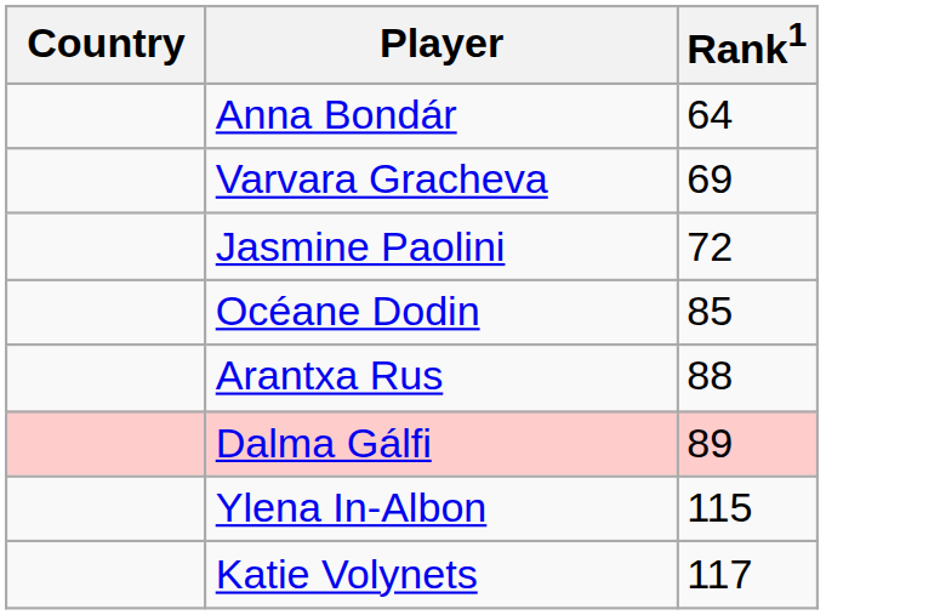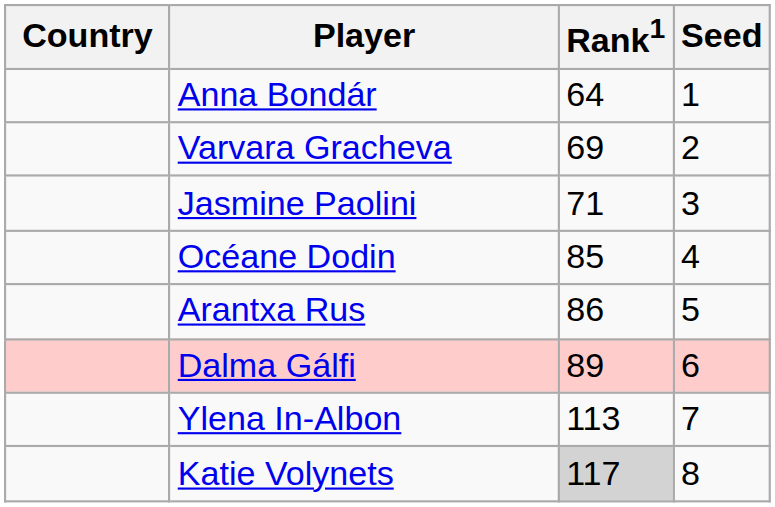 <table class="sortable wikitable">
 <tr>
 <th width="70">Country</th>
 <th width="175">Player</th>
 <th>Rank<sup>1</sup></th>
+<th>Seed</th>
 </tr>
 <tr>
 <td></td>
 <td><a href='#'>Anna Bondár</a></td>
 <td>64</td>
+<td>1</td>
 </tr>
 <tr>
 <td></td>
 <td><a href='#'>Varvara Gracheva</a></td>
 <td>69</td>
+<td>2</td>
 </tr>
 <tr>
 <td></td>
 <td><a href='#'>Jasmine Paolini</a></td>
-<td>72</td>
+<td>71</td>
+<td>3</td>
 </tr>
 <tr>
 <td></td>
 <td><a href='#'>Océane Dodin</a></td>
 <td>85</td>
+<td>4</td>
 </tr>
 <tr>
 <td></td>
 <td><a href='#'>Arantxa Rus</a></td>
-<td>88</td>
+<td>86</td>
+<td>5</td>
 </tr>
 <tr bgcolor=#fcc>
 <td></td>
 <td><a href='#'>Dalma Gálfi</a></td>
 <td>89</td>
+<td>6</td>
 </tr>
 <tr>
 <td></td>
 <td><a href='#'>Ylena In-Albon</a></td>
-<td>115</td>
+<td>113</td>
+<td>7</td>
 </tr>
 <tr>
 <td></td>
 <td><a href='#'>Katie Volynets</a></td>
-<td>117</td>
+<td style="background: lightgrey;">117</td>
+<td>8</td>
 </tr>
 </table>
